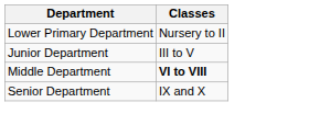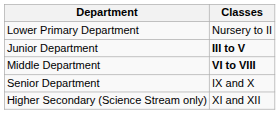 <table class="wikitable">
 <tr>
 <th>Department</th>
 <th>Classes</th>
 </tr>
 <tr>
 <td>Lower Primary Department</td>
 <td>Nursery to II</td>
 </tr>
 <tr>
 <td>Junior Department</td>
-<td>III to V</td>
+<td><strong>III to V</strong></td>
 </tr>
 <tr>
 <td>Middle Department</td>
 <td><strong>VI to VIII</strong></td>
 </tr>
 <tr>
 <td>Senior Department</td>
 <td>IX and X</td>
 </tr>
+<tr>
+<td>Higher Secondary (Science Stream only)</td>
+<td>XI and XII</td>
+</tr>
 </table>
